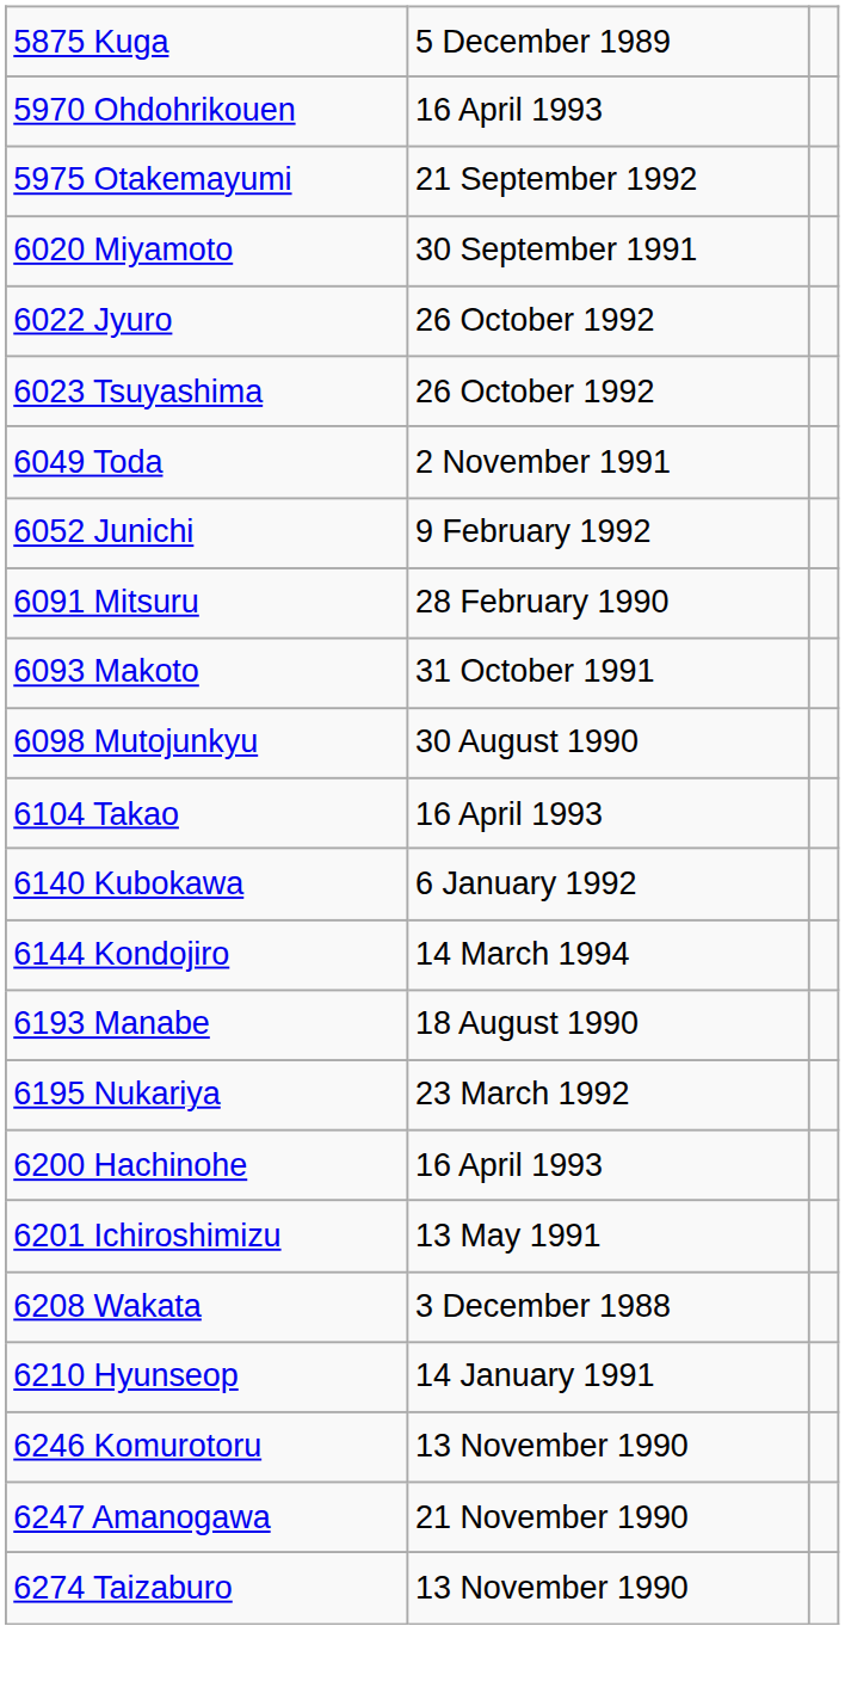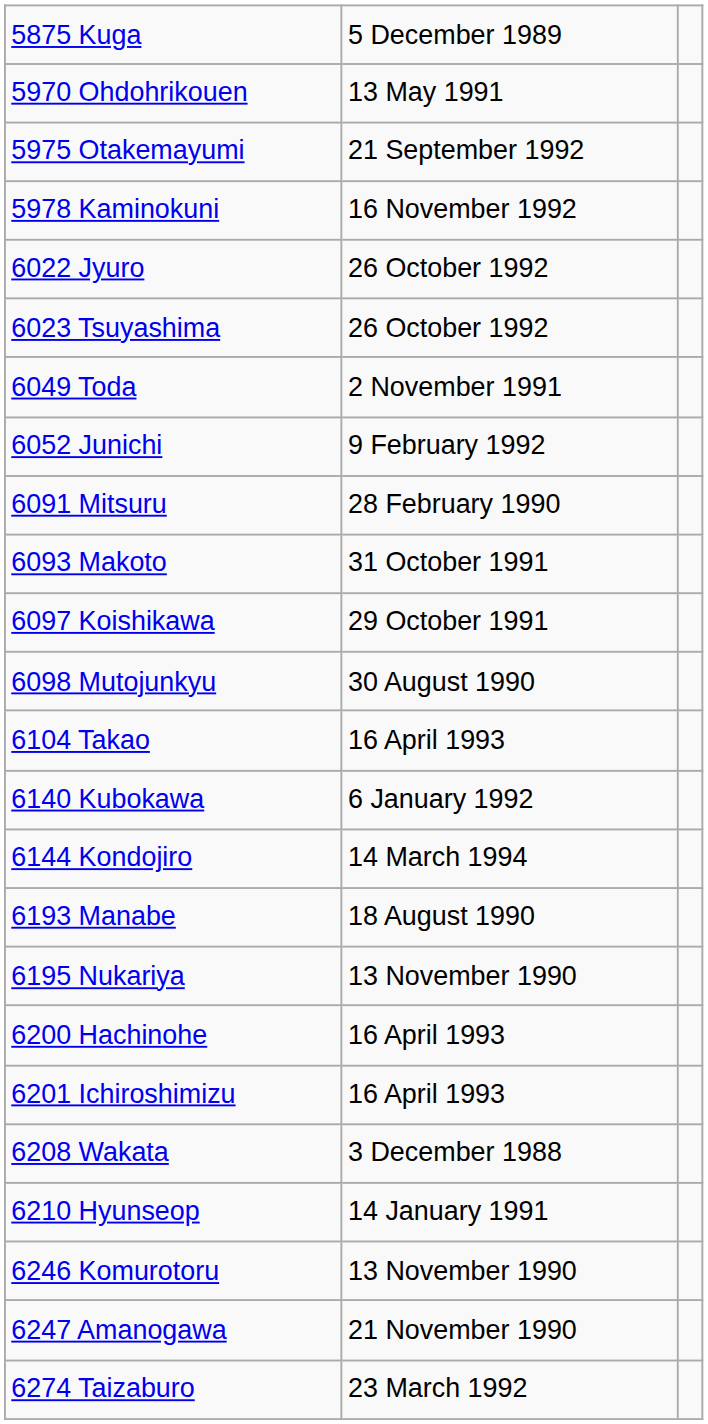 <table class="wikitable" style="font-size: 89%; float: left; width: 26em; margin-right: 1em; line-height: 1.65em">
 <tr>
 <td><a href='#'>5875 Kuga</a></td>
 <td>5 December 1989</td>
 <td><small></small> </td>
 </tr>
 <tr>
 <td><a href='#'>5970 Ohdohrikouen</a></td>
-<td>16 April 1993</td>
+<td>13 May 1991</td>
 <td><small></small></td>
 </tr>
 <tr>
 <td><a href='#'>5975 Otakemayumi</a></td>
 <td>21 September 1992</td>
 <td><small></small> </td>
 </tr>
 <tr>
-<td><a href='#'>6020 Miyamoto</a></td>
-<td>30 September 1991</td>
+<td><a href='#'>5978 Kaminokuni</a></td>
+<td>16 November 1992</td>
 <td><small></small> </td>
 </tr>
 <tr>
 <td><a href='#'>6022 Jyuro</a></td>
 <td>26 October 1992</td>
 <td><small></small> </td>
 </tr>
 <tr>
 <td><a href='#'>6023 Tsuyashima</a></td>
 <td>26 October 1992</td>
 <td><small></small> </td>
 </tr>
 <tr>
 <td><a href='#'>6049 Toda</a></td>
 <td>2 November 1991</td>
 <td><small></small> </td>
 </tr>
 <tr>
 <td><a href='#'>6052 Junichi</a></td>
 <td>9 February 1992</td>
 <td><small></small> </td>
 </tr>
 <tr>
 <td><a href='#'>6091 Mitsuru</a></td>
 <td>28 February 1990</td>
 <td><small></small> </td>
 </tr>
 <tr>
 <td><a href='#'>6093 Makoto</a></td>
 <td>31 October 1991</td>
 <td><small></small> </td>
 </tr>
 <tr>
+<td><a href='#'>6097 Koishikawa</a></td>
+<td>29 October 1991</td>
+<td><small></small> </td>
+</tr>
+<tr>
 <td><a href='#'>6098 Mutojunkyu</a></td>
 <td>30 August 1990</td>
 <td><small></small> </td>
 </tr>
 <tr>
 <td><a href='#'>6104 Takao</a></td>
 <td>16 April 1993</td>
 <td><small></small> </td>
 </tr>
 <tr>
 <td><a href='#'>6140 Kubokawa</a></td>
 <td>6 January 1992</td>
 <td><small></small> </td>
 </tr>
 <tr>
 <td><a href='#'>6144 Kondojiro</a></td>
 <td>14 March 1994</td>
 <td><small></small> </td>
 </tr>
 <tr>
 <td><a href='#'>6193 Manabe</a></td>
 <td>18 August 1990</td>
 <td><small></small> </td>
 </tr>
 <tr>
 <td><a href='#'>6195 Nukariya</a></td>
-<td>23 March 1992</td>
+<td>13 November 1990</td>
 <td><small></small> </td>
 </tr>
 <tr>
 <td><a href='#'>6200 Hachinohe</a></td>
 <td>16 April 1993</td>
 <td><small></small> </td>
 </tr>
 <tr>
 <td><a href='#'>6201 Ichiroshimizu</a></td>
-<td>13 May 1991</td>
+<td>16 April 1993</td>
 <td><small></small> </td>
 </tr>
 <tr>
 <td><a href='#'>6208 Wakata</a></td>
 <td>3 December 1988</td>
 <td><small></small> </td>
 </tr>
 <tr>
 <td><a href='#'>6210 Hyunseop</a></td>
 <td>14 January 1991</td>
 <td><small></small> </td>
 </tr>
 <tr>
 <td><a href='#'>6246 Komurotoru</a></td>
 <td>13 November 1990</td>
 <td><small></small> </td>
 </tr>
 <tr>
 <td><a href='#'>6247 Amanogawa</a></td>
 <td>21 November 1990</td>
 <td><small></small> </td>
 </tr>
 <tr>
 <td><a href='#'>6274 Taizaburo</a></td>
-<td>13 November 1990</td>
+<td>23 March 1992</td>
 <td><small></small> </td>
 </tr>
 </table>
